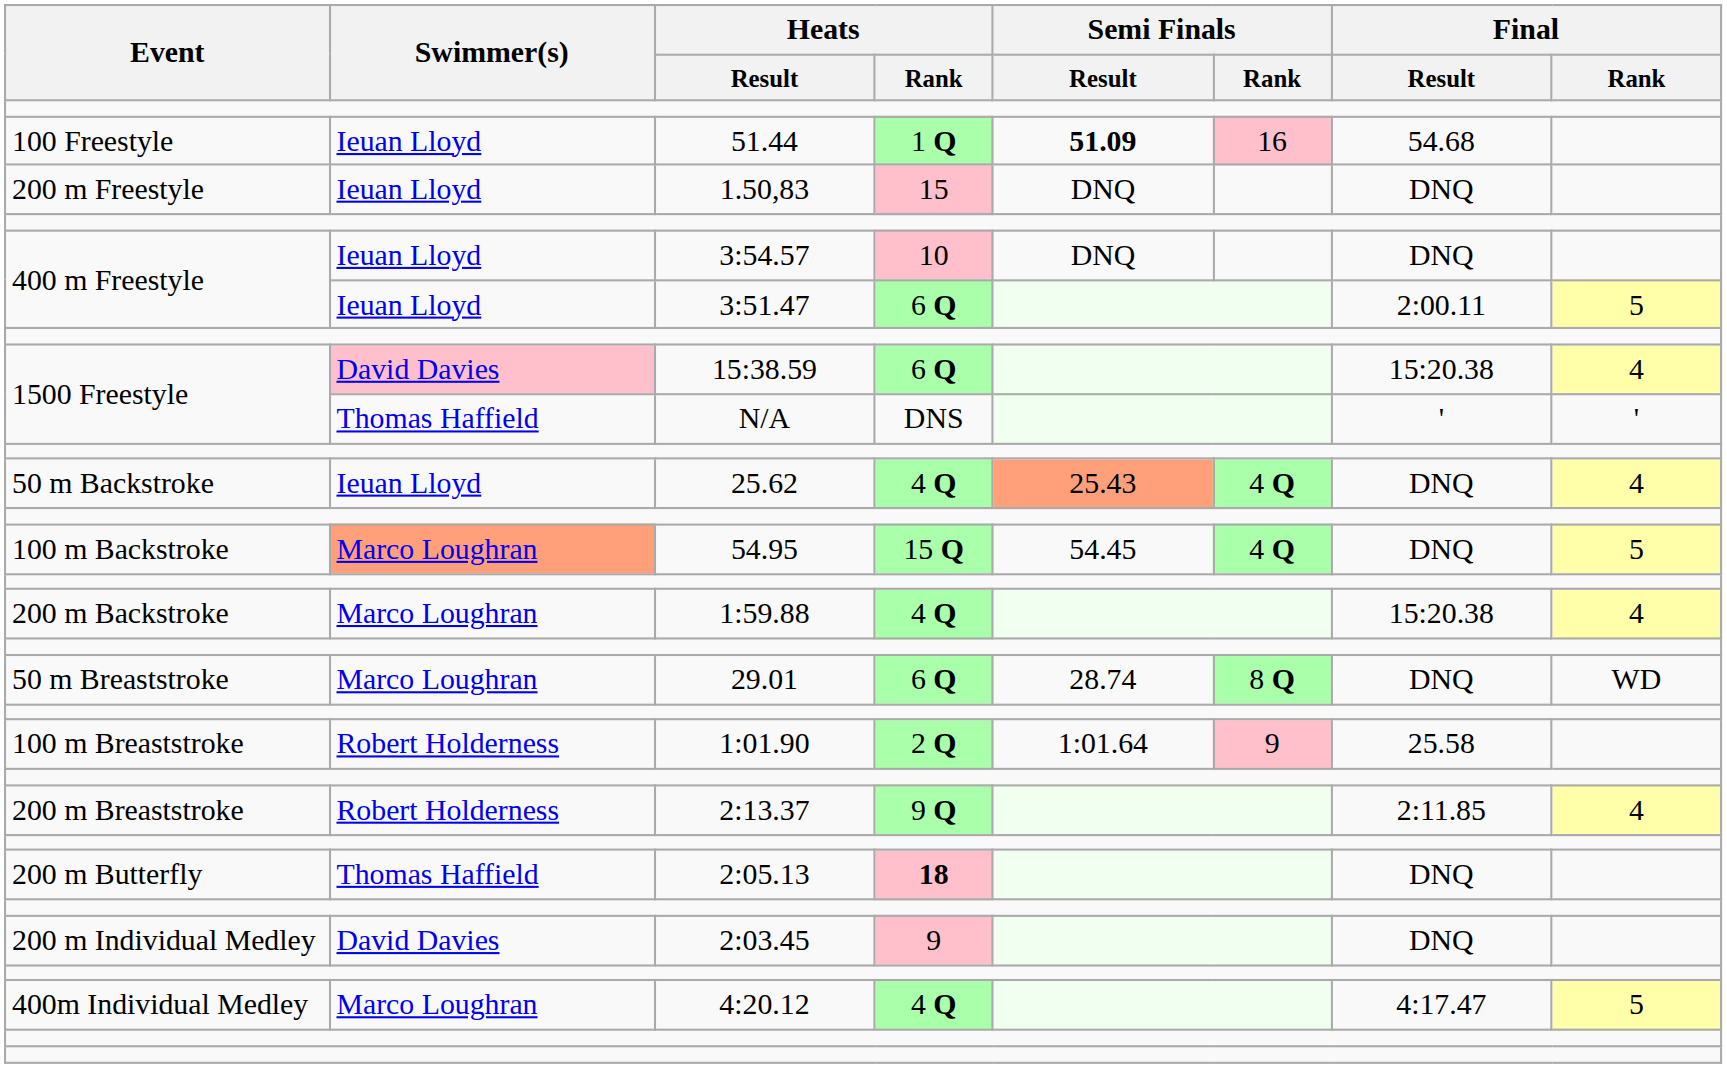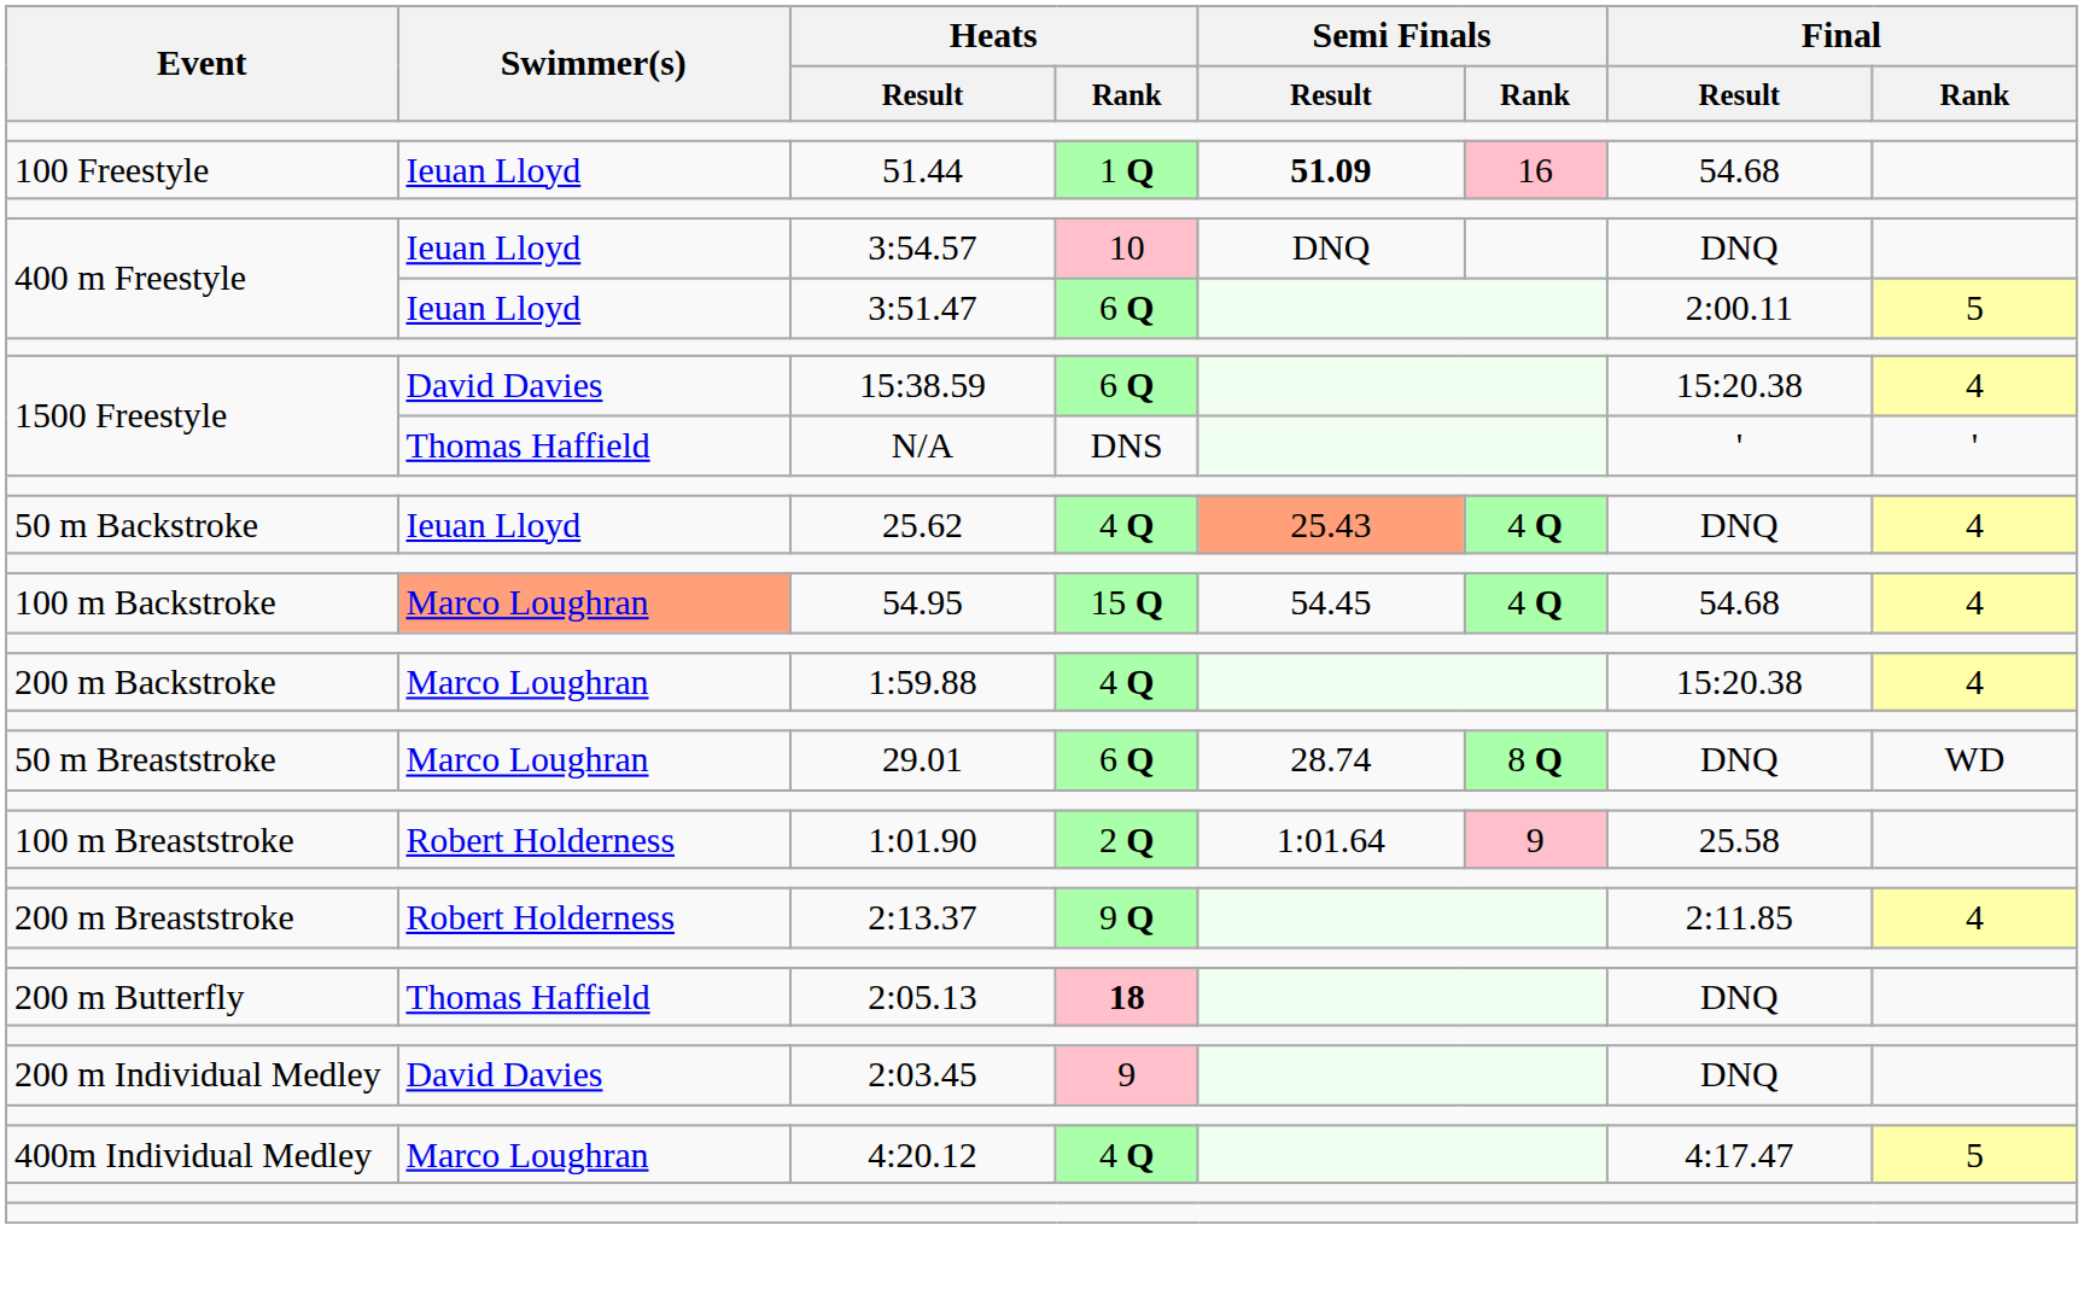 <table class=wikitable style="font-size:90%">
 <tr>
 <th rowspan="2" style="width:150px;">Event</th>
 <th rowspan="2" style="width:150px;">Swimmer(s)</th>
 <th colspan="2" style="width:150px;">Heats</th>
 <th colspan="2" style="width:150px;">Semi Finals</th>
 <th colspan="2" style="width:175px;">Final</th>
 </tr>
 <tr>
 <th style="line-height:1em; width:100px;"><small>Result</small></th>
 <th style="line-height:1em; width:50px;"><small>Rank</small></th>
 <th style="line-height:1em; width:100px;"><small>Result</small></th>
 <th style="line-height:1em; width:50px;"><small>Rank</small></th>
 <th style="line-height:1em; width:100px;"><small>Result</small></th>
 <th style="line-height:1em; width:75px;"><small>Rank</small></th>
 </tr>
 <tr>
 <td colspan="8" style="height:1px;;"></td>
 </tr>
 <tr>
 <td>100 Freestyle</td>
 <td><a href='#'>Ieuan Lloyd</a></td>
 <td style="text-align:center;">51.44</td>
 <td style="text-align:center; background:#afa;">1 <strong>Q</strong></td>
 <td style="text-align:center;"><strong>51.09</strong></td>
 <td style="text-align:center; background:pink;">16</td>
 <td style="text-align:center;">54.68</td>
 <td style="text-align:center;"></td>
 </tr>
 <tr>
-<td>200 m Freestyle</td>
-<td><a href='#'>Ieuan Lloyd</a></td>
-<td style="text-align:center;">1.50,83</td>
-<td style="text-align:center; background:pink;">15</td>
-<td style="text-align:center;">DNQ</td>
-<td style="text-align:center;"></td>
-<td style="text-align:center;">DNQ</td>
-<td style="text-align:center;"></td>
-</tr>
-<tr>
 <td colspan="8" style="height:1px;;"></td>
 </tr>
 <tr>
 <td rowspan=2>400 m Freestyle</td>
 <td><a href='#'>Ieuan Lloyd</a></td>
 <td style="text-align:center;">3:54.57</td>
 <td style="text-align:center; background:pink;">10</td>
 <td style="text-align:center;">DNQ</td>
 <td style="text-align:center;"></td>
 <td style="text-align:center;">DNQ</td>
 <td style="text-align:center;"></td>
 </tr>
 <tr>
 <td><a href='#'>Ieuan Lloyd</a></td>
 <td style="text-align:center;">3:51.47</td>
 <td style="text-align:center; background:#afa;">6 <strong>Q</strong></td>
 <td colspan="2" style="background:honeydew;"></td>
 <td style="text-align:center;">2:00.11</td>
 <td style="text-align:center; background:#ffa;">5</td>
 </tr>
 <tr>
 <td colspan="8" style="height:1px;;"></td>
 </tr>
 <tr>
 <td rowspan=2>1500 Freestyle</td>
-<td style="background: pink;"><a href='#'>David Davies</a></td>
+<td><a href='#'>David Davies</a></td>
 <td style="text-align:center;">15:38.59</td>
 <td style="text-align:center; background:#afa;">6 <strong>Q</strong></td>
 <td colspan="2" style="background:honeydew;"></td>
 <td style="text-align:center;">15:20.38</td>
 <td style="text-align:center; background:#ffa;">4</td>
 </tr>
 <tr>
 <td><a href='#'>Thomas Haffield</a></td>
 <td style="text-align:center;">N/A</td>
 <td style="text-align:center;">DNS</td>
 <td colspan="2" style="background:honeydew;"></td>
 <td style="text-align:center;">'</td>
 <td style="text-align:center;">'</td>
 </tr>
 <tr>
 <td colspan="8" style="height:1px;;"></td>
 </tr>
 <tr>
 <td>50 m Backstroke</td>
 <td><a href='#'>Ieuan Lloyd</a></td>
 <td style="text-align:center;">25.62</td>
 <td style="text-align:center; background:#afa;">4 <strong>Q</strong></td>
 <td style="background: lightsalmon; text-align:center;">25.43</td>
 <td style="text-align:center; background:#afa;">4 <strong>Q</strong></td>
 <td style="text-align:center;">DNQ</td>
 <td style="text-align:center; background:#ffa;">4</td>
 </tr>
 <tr>
 <td colspan="8" style="height:1px;;"></td>
 </tr>
 <tr>
 <td>100 m Backstroke</td>
 <td style="background: lightsalmon;"><a href='#'>Marco Loughran</a></td>
 <td style="text-align:center;">54.95</td>
 <td style="text-align:center; background:#afa;">15 <strong>Q</strong></td>
 <td style="text-align:center;">54.45</td>
 <td style="text-align:center; background:#afa;">4 <strong>Q</strong></td>
-<td style="text-align:center;">DNQ</td>
-<td style="text-align:center; background:#ffa;">5</td>
+<td style="text-align:center;">54.68</td>
+<td style="text-align:center; background:#ffa;">4</td>
 </tr>
 <tr>
 <td colspan="8" style="height:1px;;"></td>
 </tr>
 <tr>
 <td>200 m Backstroke</td>
 <td><a href='#'>Marco Loughran</a></td>
 <td style="text-align:center;">1:59.88</td>
 <td style="text-align:center; background:#afa;">4 <strong>Q</strong></td>
 <td colspan="2" style="background:honeydew;"></td>
 <td style="text-align:center;">15:20.38</td>
 <td style="text-align:center; background:#ffa;">4</td>
 </tr>
 <tr>
 <td colspan="8" style="height:1px;;"></td>
 </tr>
 <tr>
 <td>50 m Breaststroke</td>
 <td><a href='#'>Marco Loughran</a></td>
 <td style="text-align:center;">29.01</td>
 <td style="text-align:center; background:#afa;">6 <strong>Q</strong></td>
 <td style="text-align:center;">28.74</td>
 <td style="text-align:center; background:#afa;">8 <strong>Q</strong></td>
 <td style="text-align:center;">DNQ</td>
 <td style="text-align:center;">WD</td>
 </tr>
 <tr>
 <td colspan="8" style="height:1px;;"></td>
 </tr>
 <tr>
 <td>100 m Breaststroke</td>
 <td><a href='#'>Robert Holderness</a></td>
 <td style="text-align:center;">1:01.90</td>
 <td style="text-align:center; background:#afa;">2 <strong>Q</strong></td>
 <td style="text-align:center;">1:01.64</td>
 <td style="text-align:center; background:pink;">9</td>
 <td style="text-align:center;">25.58</td>
 <td style="text-align:center;"></td>
 </tr>
 <tr>
 <td colspan="8" style="height:1px;;"></td>
 </tr>
 <tr>
 <td>200 m Breaststroke</td>
 <td><a href='#'>Robert Holderness</a></td>
 <td style="text-align:center;">2:13.37</td>
 <td style="text-align:center; background:#afa;">9 <strong>Q</strong></td>
 <td colspan="2" style="background:honeydew;"></td>
 <td style="text-align:center;">2:11.85</td>
 <td style="text-align:center; background:#ffa;">4</td>
 </tr>
 <tr>
 <td colspan="8" style="height:1px;;"></td>
 </tr>
 <tr>
 <td>200 m Butterfly</td>
 <td><a href='#'>Thomas Haffield</a></td>
 <td style="text-align:center;">2:05.13</td>
 <td style="text-align:center; background:pink;"><strong>18</strong></td>
 <td colspan="2" style="background:honeydew;"></td>
 <td style="text-align:center;">DNQ</td>
 <td style="text-align:center;"></td>
 </tr>
 <tr>
 <td colspan="8" style="height:1px;;"></td>
 </tr>
 <tr>
 <td>200 m Individual Medley</td>
 <td><a href='#'>David Davies</a></td>
 <td style="text-align:center;">2:03.45</td>
 <td style="text-align:center; background:pink;">9</td>
 <td colspan="2" style="background:honeydew;"></td>
 <td style="text-align:center;">DNQ</td>
 <td style="text-align:center;"></td>
 </tr>
 <tr>
 <td colspan="8" style="height:1px;;"></td>
 </tr>
 <tr>
 <td>400m Individual Medley</td>
 <td><a href='#'>Marco Loughran</a></td>
 <td style="text-align:center;">4:20.12</td>
 <td style="text-align:center; background:#afa;">4 <strong>Q</strong></td>
 <td colspan="2" style="background:honeydew;"></td>
 <td style="text-align:center;">4:17.47</td>
 <td style="text-align:center; background:#ffa;">5</td>
 </tr>
 <tr>
 <td colspan="8" style="height:1px;;"></td>
 </tr>
 <tr>
 <td colspan="8" style="height:1px;;"></td>
 </tr>
 </table>
